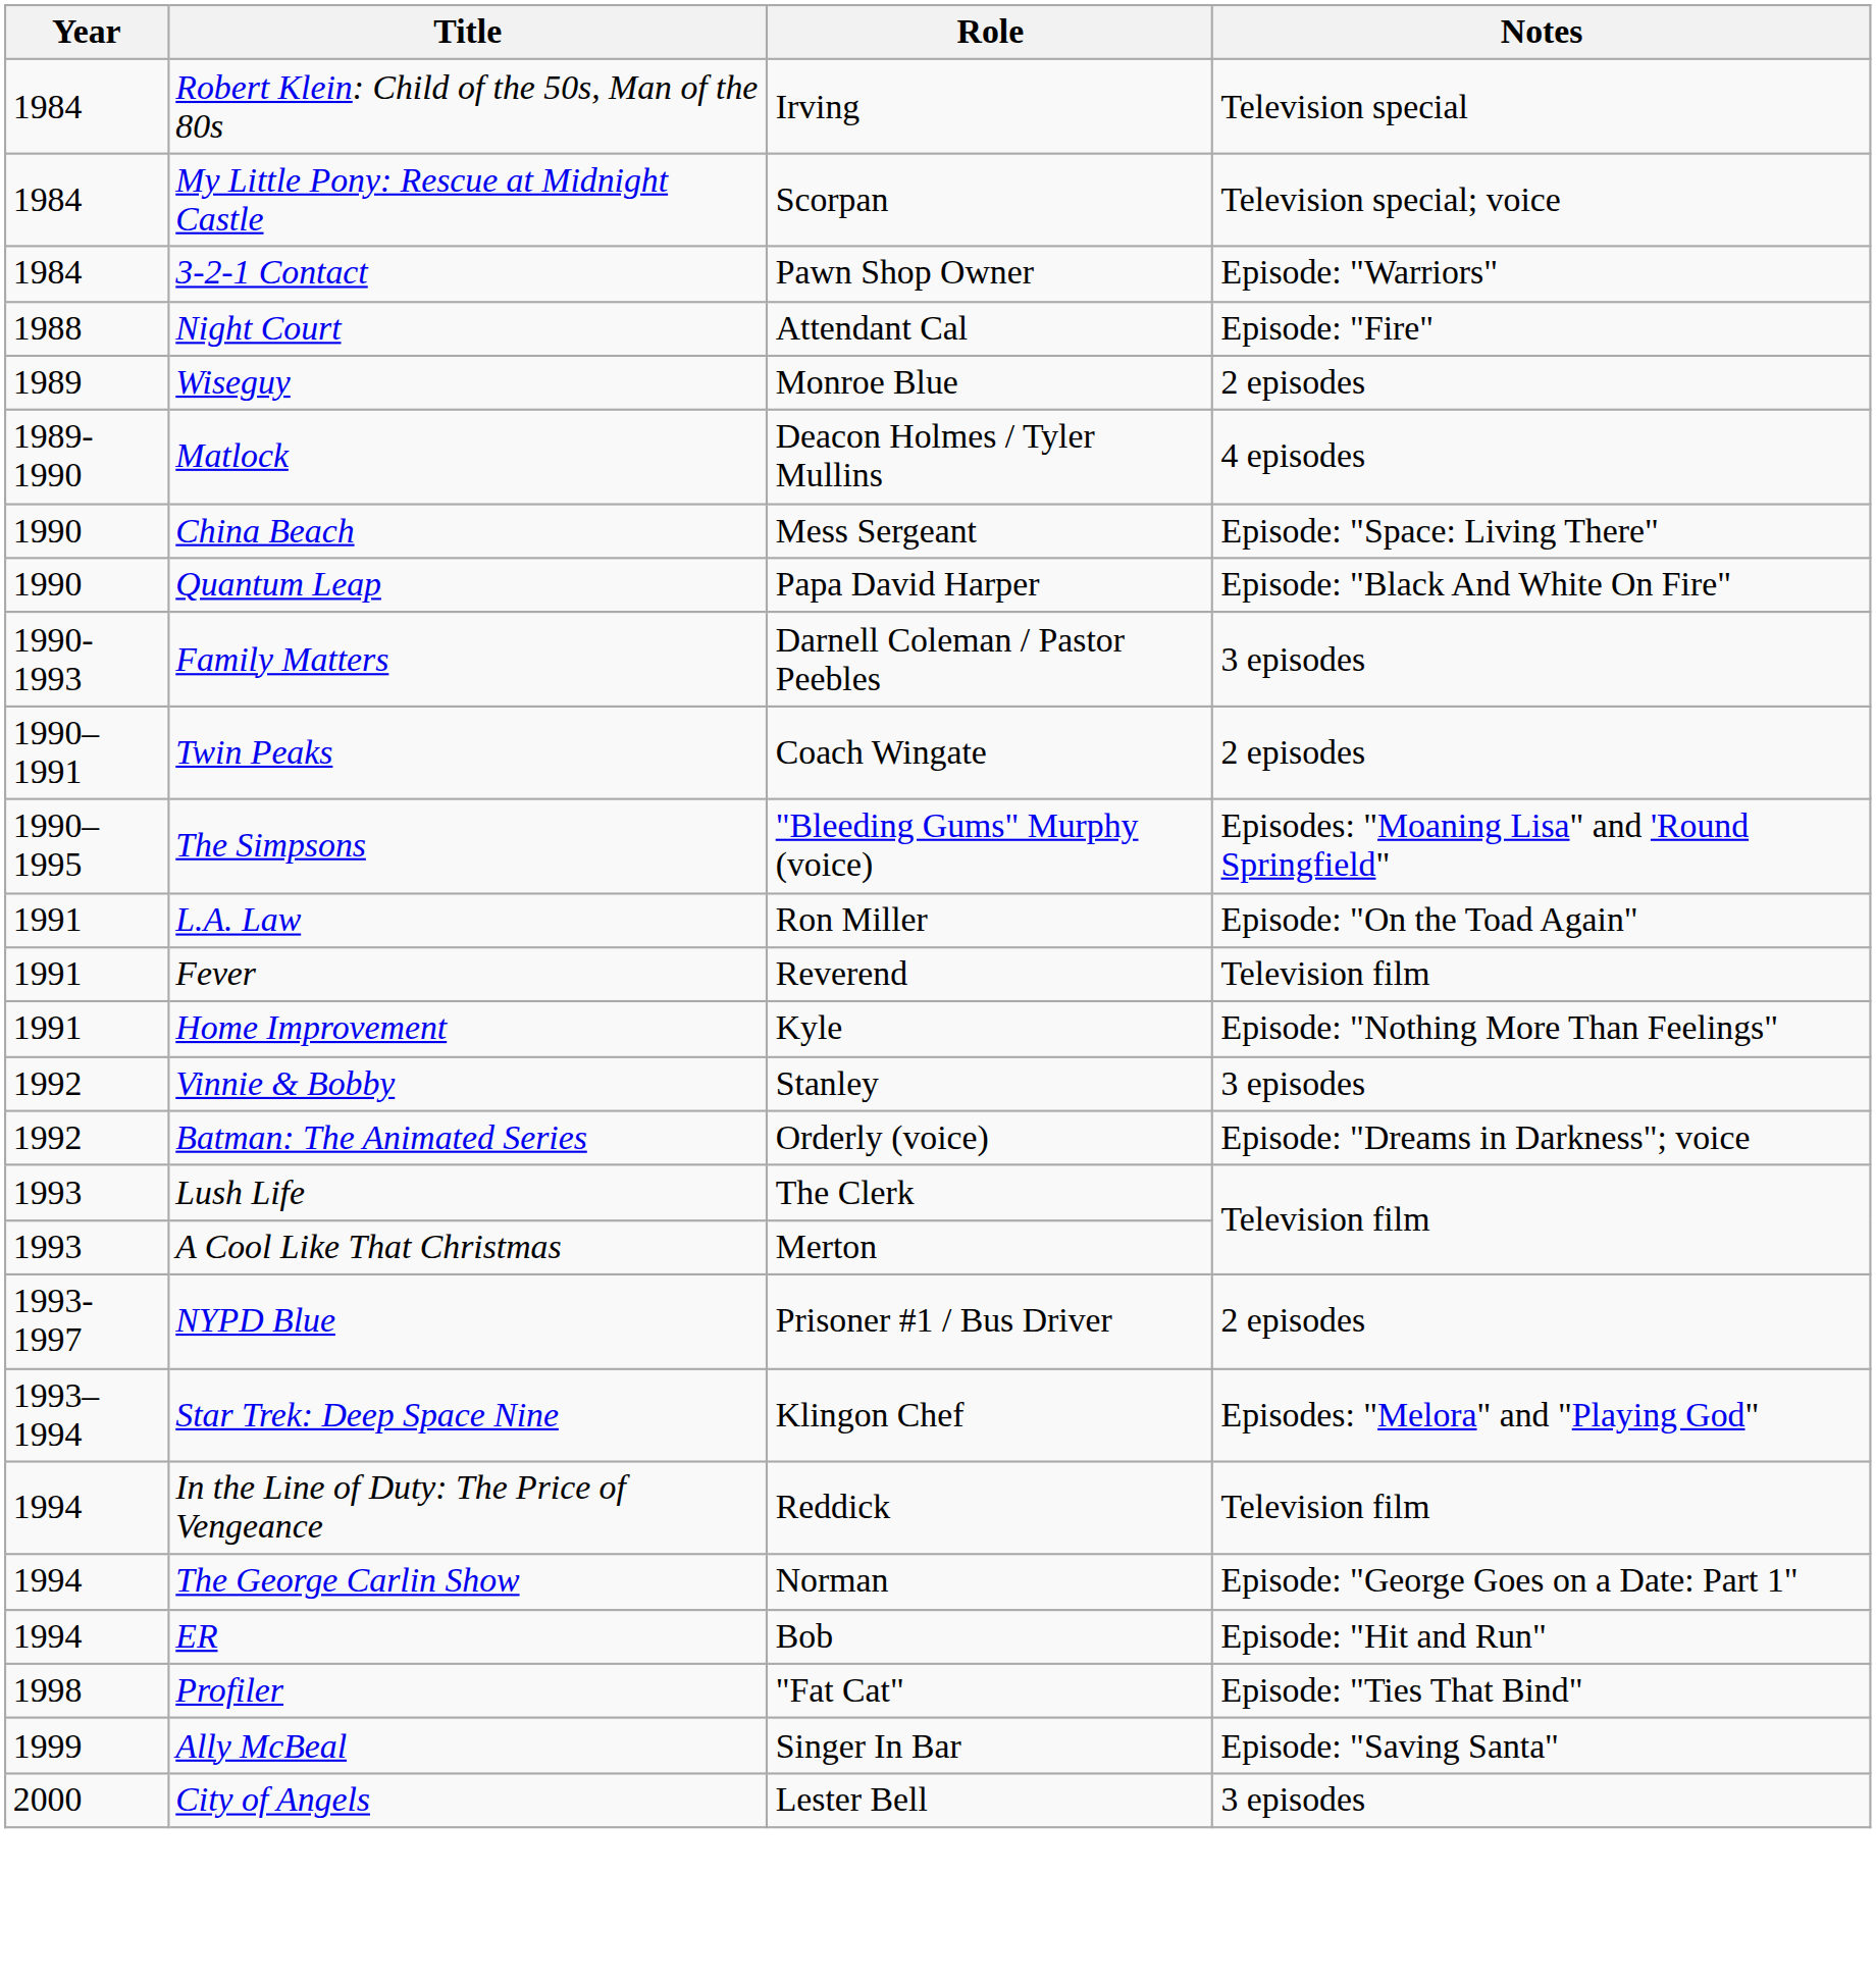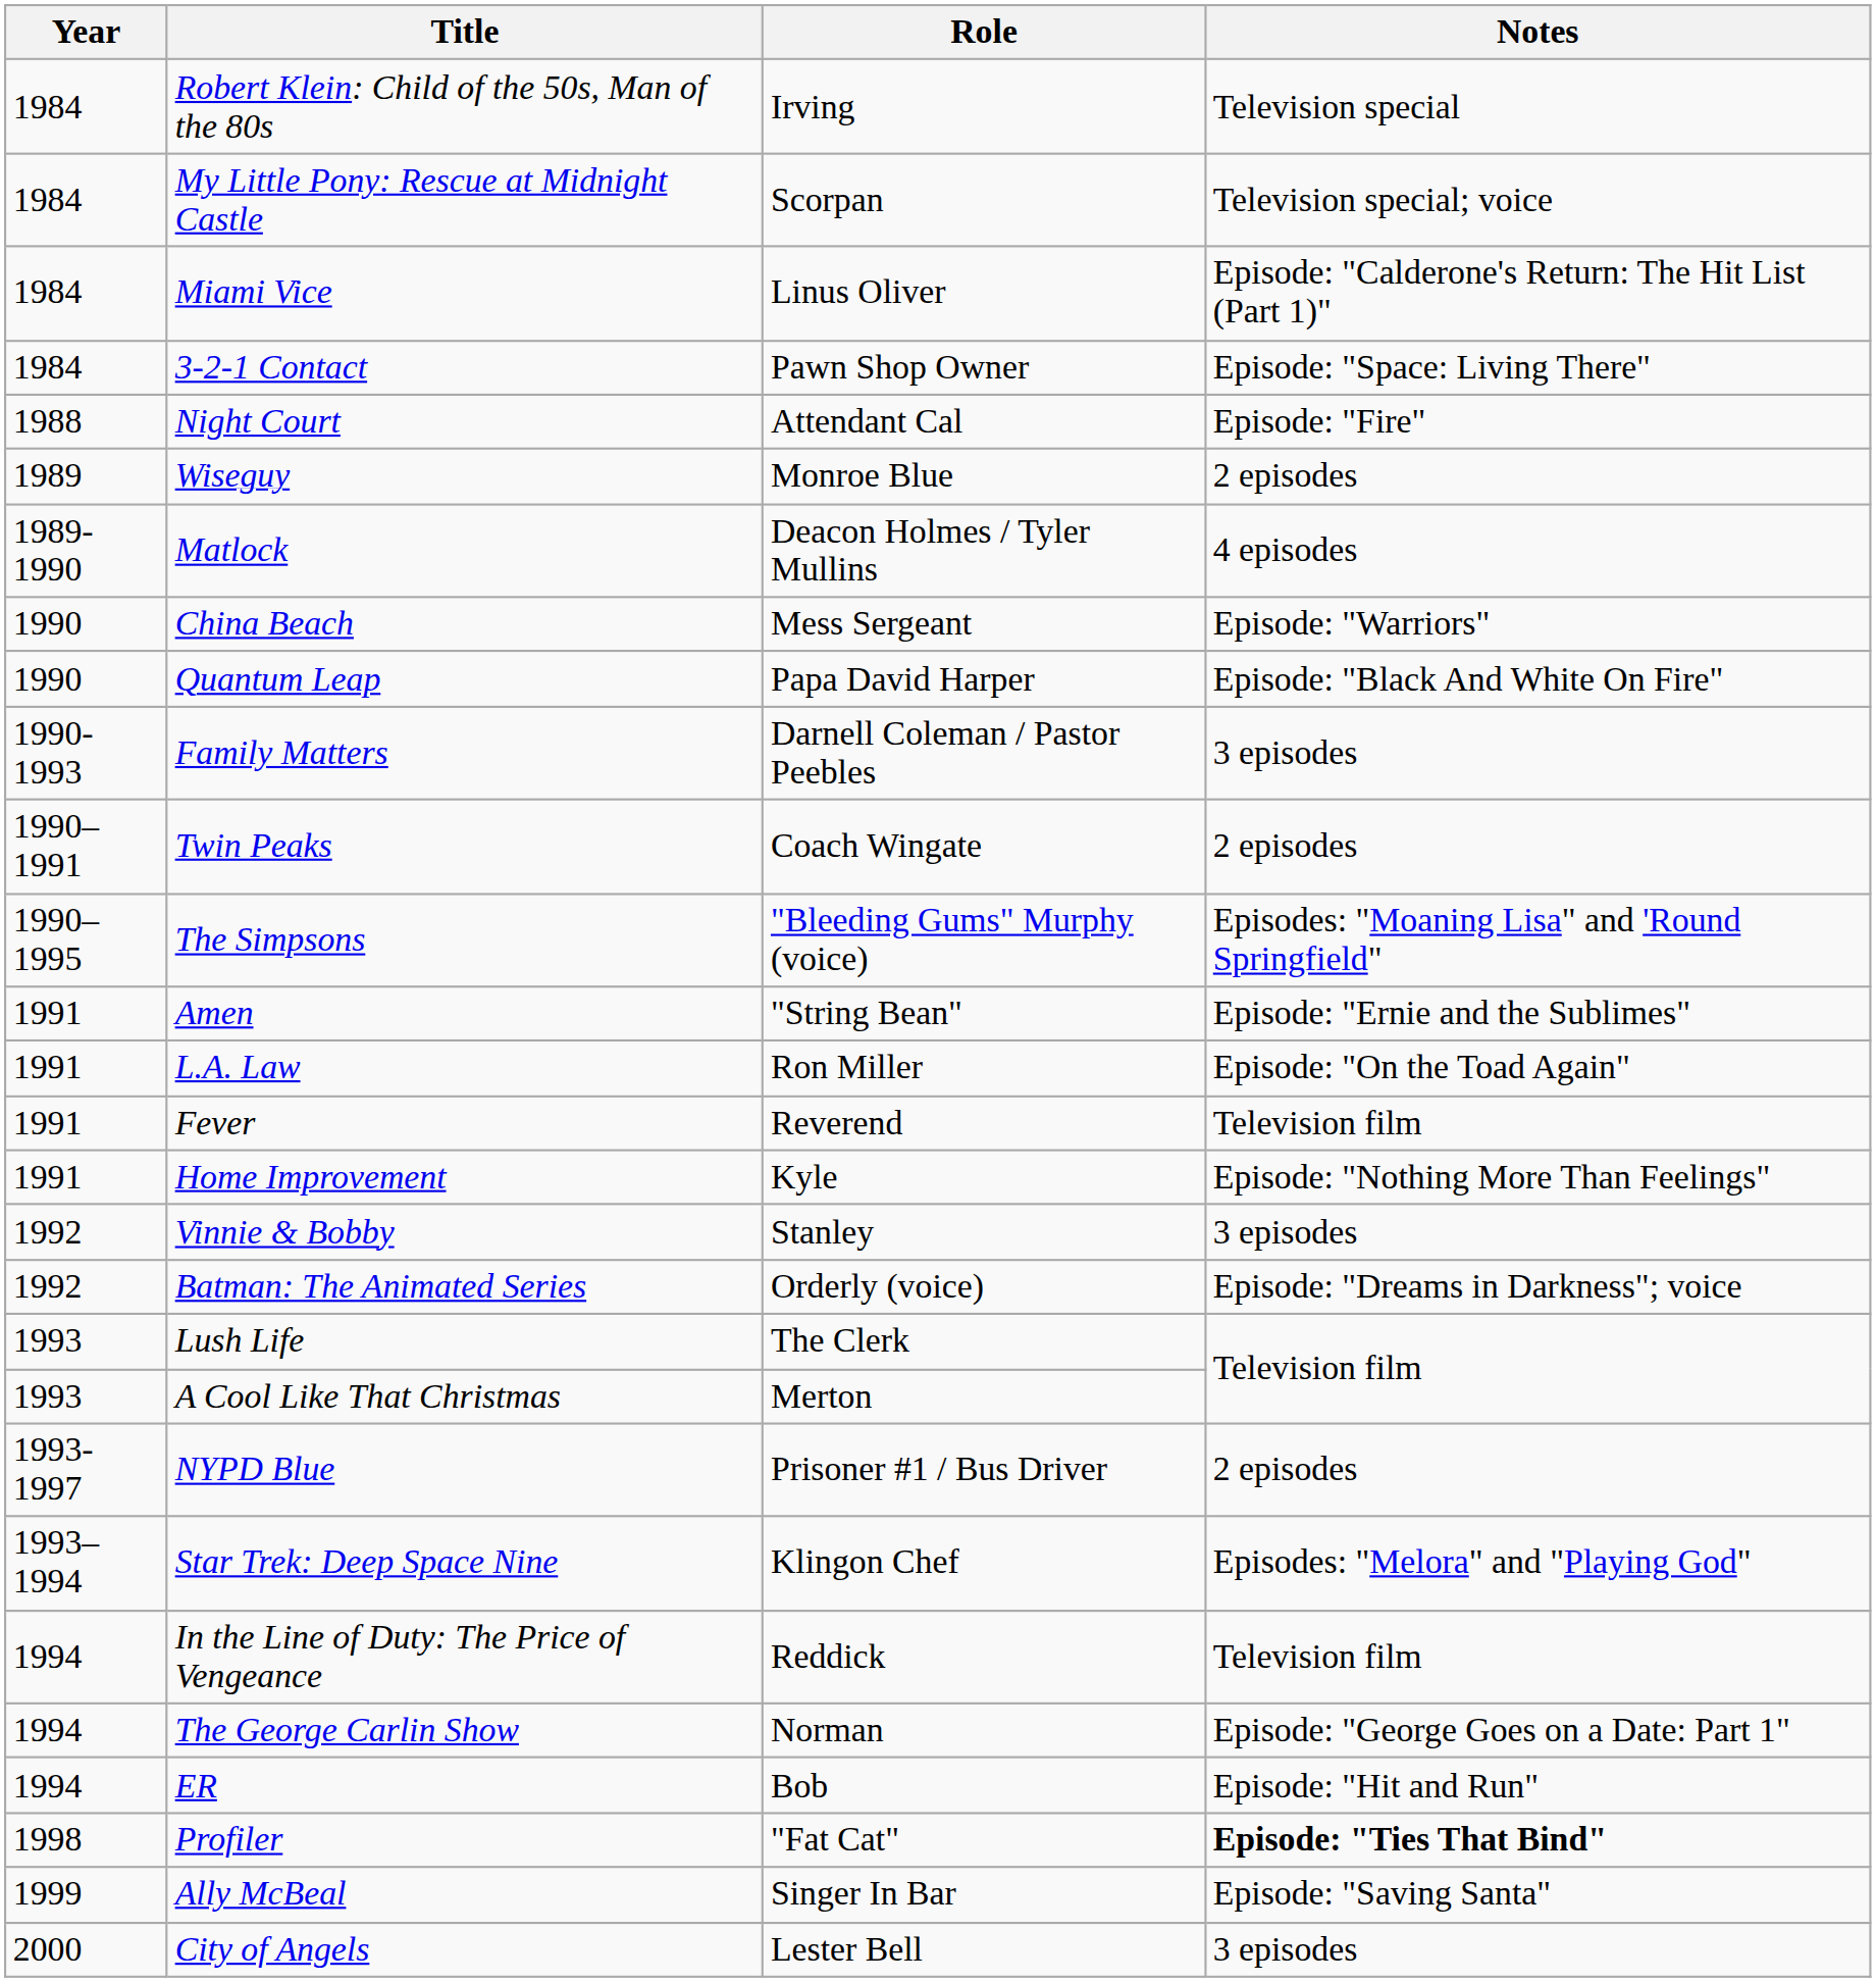 <table class="wikitable sortable">
 <tr>
 <th>Year</th>
 <th>Title</th>
 <th>Role</th>
 <th class="unsortable">Notes</th>
 </tr>
 <tr>
 <td>1984</td>
 <td><em><a href='#'>Robert Klein</a>: Child of the 50s, Man of the 80s</em></td>
 <td>Irving</td>
 <td>Television special</td>
 </tr>
 <tr>
 <td>1984</td>
 <td><em><a href='#'>My Little Pony: Rescue at Midnight Castle</a></em></td>
 <td>Scorpan</td>
 <td>Television special; voice</td>
 </tr>
 <tr>
 <td>1984</td>
+<td><em><a href='#'>Miami Vice</a></em></td>
+<td>Linus Oliver</td>
+<td>Episode: "Calderone's Return: The Hit List (Part 1)"</td>
+</tr>
+<tr>
+<td>1984</td>
 <td><em><a href='#'>3-2-1 Contact</a></em></td>
 <td>Pawn Shop Owner</td>
-<td>Episode: "Warriors"</td>
+<td>Episode: "Space: Living There"</td>
 </tr>
 <tr>
 <td>1988</td>
 <td><em><a href='#'>Night Court</a></em></td>
 <td>Attendant Cal</td>
 <td>Episode: "Fire"</td>
 </tr>
 <tr>
 <td>1989</td>
 <td><em><a href='#'>Wiseguy</a></em></td>
 <td>Monroe Blue</td>
 <td>2 episodes</td>
 </tr>
 <tr>
 <td>1989-1990</td>
 <td><em><a href='#'>Matlock</a></em></td>
 <td>Deacon Holmes / Tyler Mullins</td>
 <td>4 episodes</td>
 </tr>
 <tr>
 <td>1990</td>
 <td><em><a href='#'>China Beach</a></em></td>
 <td>Mess Sergeant</td>
-<td>Episode: "Space: Living There"</td>
+<td>Episode: "Warriors"</td>
 </tr>
 <tr>
 <td>1990</td>
 <td><em><a href='#'>Quantum Leap</a></em></td>
 <td>Papa David Harper</td>
 <td>Episode: "Black And White On Fire"</td>
 </tr>
 <tr>
 <td>1990-1993</td>
 <td><em><a href='#'>Family Matters</a></em></td>
 <td>Darnell Coleman / Pastor Peebles</td>
 <td>3 episodes</td>
 </tr>
 <tr>
 <td>1990–1991</td>
 <td><em><a href='#'>Twin Peaks</a></em></td>
 <td>Coach Wingate</td>
 <td>2 episodes</td>
 </tr>
 <tr>
 <td>1990–1995</td>
 <td><em><a href='#'>The Simpsons</a></em></td>
 <td><a href='#'>"Bleeding Gums" Murphy</a> (voice)</td>
 <td>Episodes: "<a href='#'>Moaning Lisa</a>" and <a href='#'>'Round Springfield</a>"</td>
+</tr>
+<tr>
+<td>1991</td>
+<td><em><a href='#'>Amen</a></em></td>
+<td>"String Bean"</td>
+<td>Episode: "Ernie and the Sublimes"</td>
 </tr>
 <tr>
 <td>1991</td>
 <td><em><a href='#'>L.A. Law</a></em></td>
 <td>Ron Miller</td>
 <td>Episode: "On the Toad Again"</td>
 </tr>
 <tr>
 <td>1991</td>
 <td><em>Fever</em></td>
 <td>Reverend</td>
 <td>Television film</td>
 </tr>
 <tr>
 <td>1991</td>
 <td><em><a href='#'>Home Improvement</a></em></td>
 <td>Kyle</td>
 <td>Episode: "Nothing More Than Feelings"</td>
 </tr>
 <tr>
 <td>1992</td>
 <td><em><a href='#'>Vinnie & Bobby</a></em></td>
 <td>Stanley</td>
 <td>3 episodes</td>
 </tr>
 <tr>
 <td>1992</td>
 <td><em><a href='#'>Batman: The Animated Series</a></em></td>
 <td>Orderly (voice)</td>
 <td>Episode: "Dreams in Darkness"; voice</td>
 </tr>
 <tr>
 <td>1993</td>
 <td><em>Lush Life</em></td>
 <td>The Clerk</td>
 <td rowspan="2">Television film</td>
 </tr>
 <tr>
 <td>1993</td>
 <td><em>A Cool Like That Christmas</em></td>
 <td>Merton</td>
 </tr>
 <tr>
 <td>1993-1997</td>
 <td><em><a href='#'>NYPD Blue</a></em></td>
 <td>Prisoner #1 / Bus Driver</td>
 <td>2 episodes</td>
 </tr>
 <tr>
 <td>1993–1994</td>
 <td><em><a href='#'>Star Trek: Deep Space Nine</a></em></td>
 <td>Klingon Chef</td>
 <td>Episodes: "<a href='#'>Melora</a>" and "<a href='#'>Playing God</a>"</td>
 </tr>
 <tr>
 <td>1994</td>
 <td><em>In the Line of Duty: The Price of Vengeance</em></td>
 <td>Reddick</td>
 <td>Television film</td>
 </tr>
 <tr>
 <td>1994</td>
 <td><em><a href='#'>The George Carlin Show</a></em></td>
 <td>Norman</td>
 <td>Episode: "George Goes on a Date: Part 1"</td>
 </tr>
 <tr>
 <td>1994</td>
 <td><em><a href='#'>ER</a></em></td>
 <td>Bob</td>
 <td>Episode: "Hit and Run"</td>
 </tr>
 <tr>
 <td>1998</td>
 <td><em><a href='#'>Profiler</a></em></td>
 <td>"Fat Cat"</td>
-<td>Episode: "Ties That Bind"</td>
+<td><strong>Episode: "Ties That Bind"</strong></td>
 </tr>
 <tr>
 <td>1999</td>
 <td><em><a href='#'>Ally McBeal</a></em></td>
 <td>Singer In Bar</td>
 <td>Episode: "Saving Santa"</td>
 </tr>
 <tr>
 <td>2000</td>
 <td><em><a href='#'>City of Angels</a></em></td>
 <td>Lester Bell</td>
 <td>3 episodes</td>
 </tr>
 </table>
